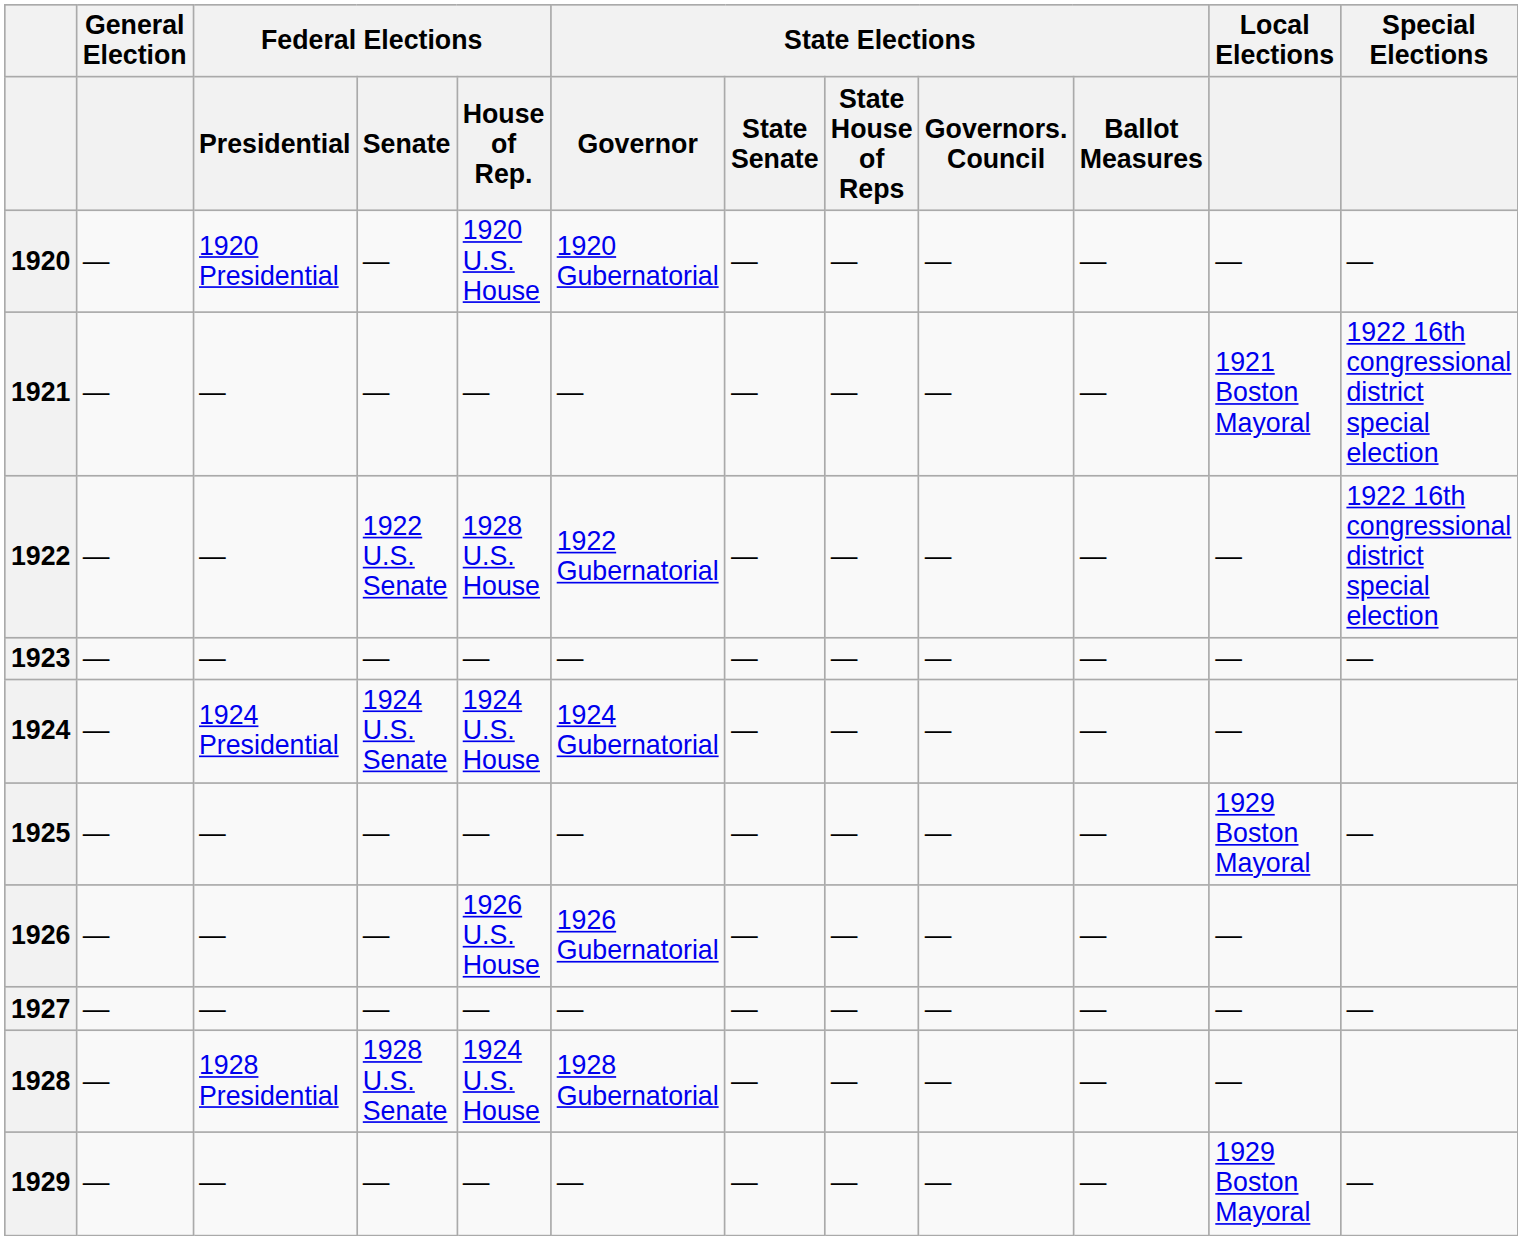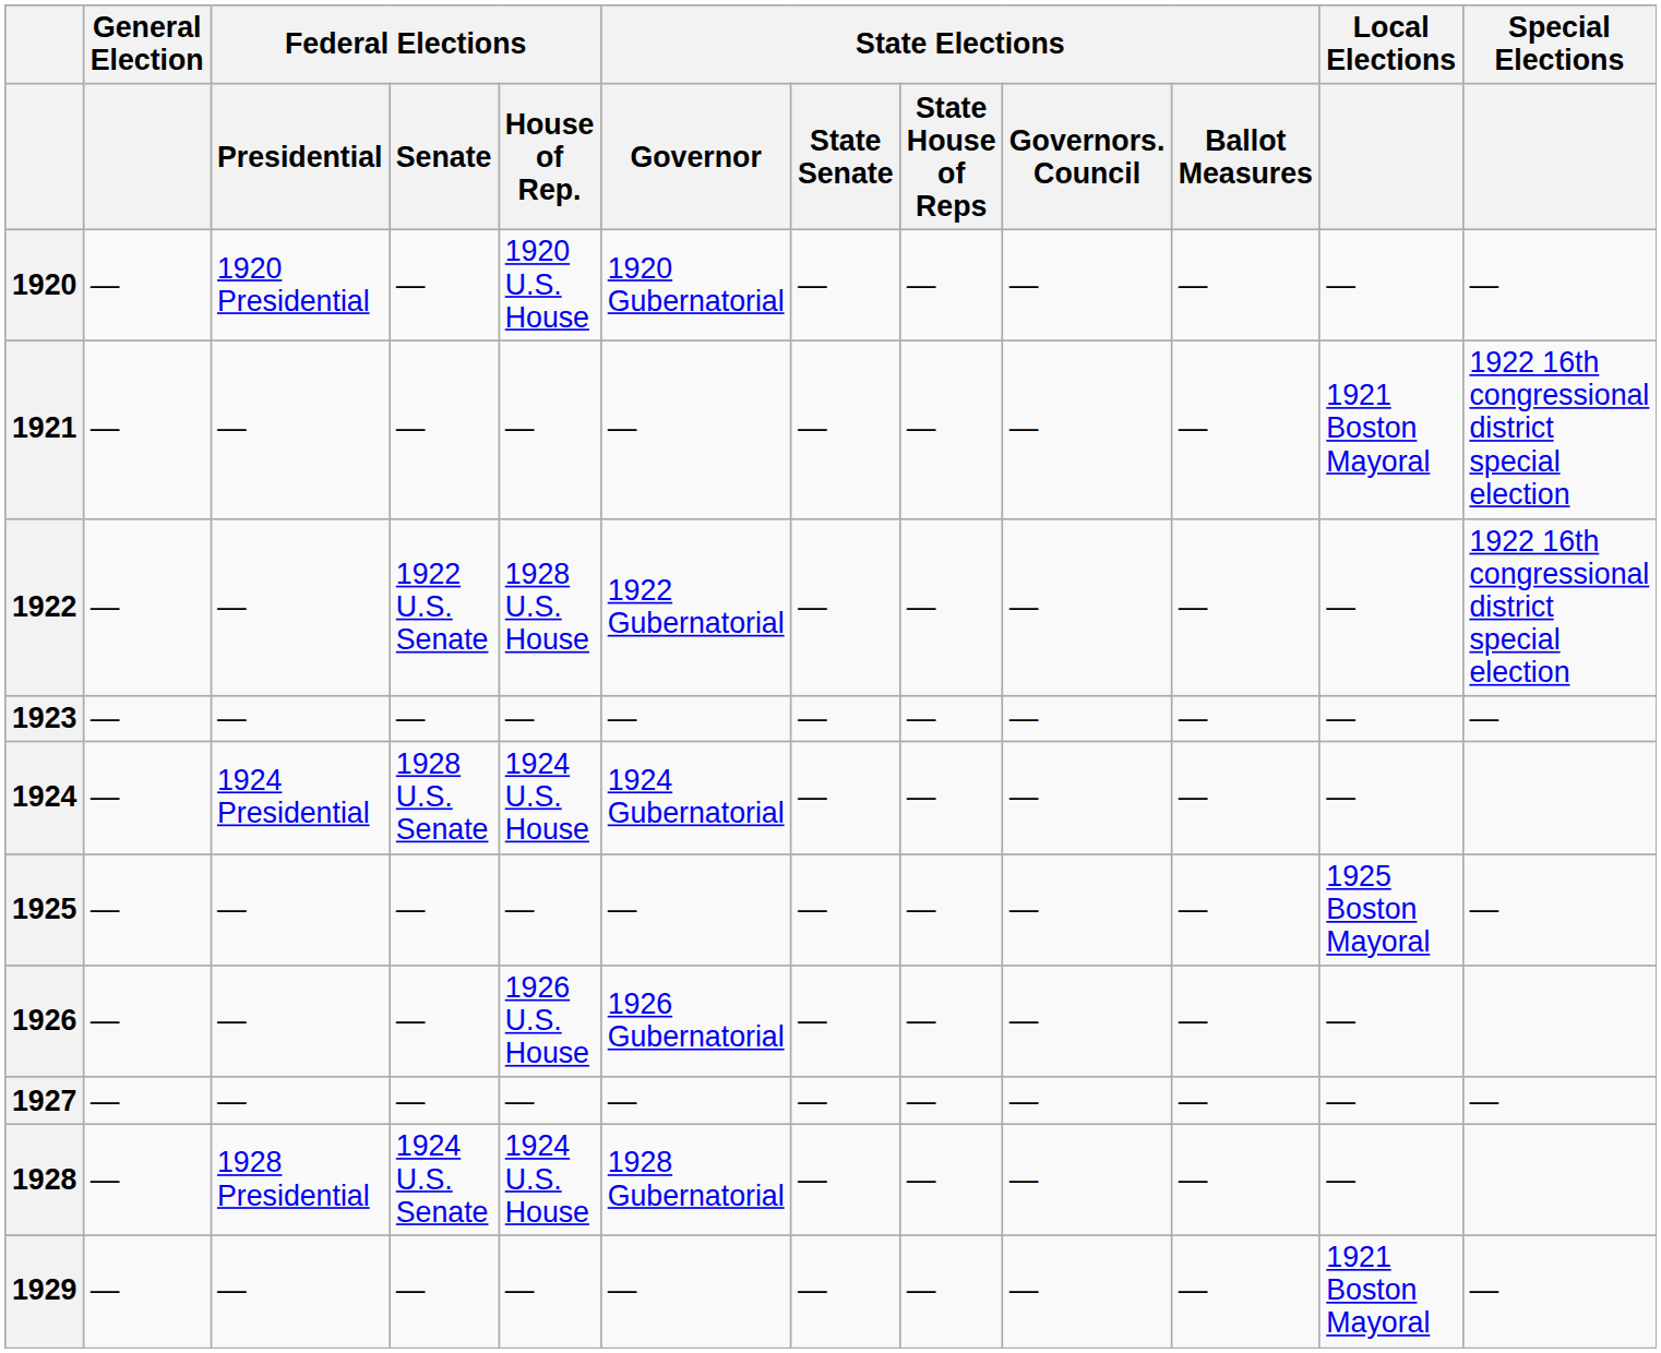 <table class="wikitable">
 <tr>
 <th></th>
 <th>General Election</th>
 <th colspan=3>Federal Elections</th>
 <th colspan=5>State Elections</th>
 <th>Local Elections</th>
 <th>Special Elections</th>
 </tr>
 <tr>
 <th></th>
 <th></th>
 <th>Presidential</th>
 <th>Senate</th>
 <th>House of Rep.</th>
 <th>Governor</th>
 <th>State Senate</th>
 <th>State House of Reps</th>
 <th>Governors. Council</th>
 <th>Ballot Measures</th>
 <th></th>
 <th></th>
 </tr>
 <tr>
 <th>1920</th>
 <td>—</td>
 <td><a href='#'>1920 Presidential</a></td>
 <td>—</td>
 <td><a href='#'>1920 U.S. House</a></td>
 <td><a href='#'>1920 Gubernatorial</a></td>
 <td>—</td>
 <td>—</td>
 <td>—</td>
 <td>—</td>
 <td>—</td>
 <td>—</td>
 </tr>
 <tr>
 <th>1921</th>
 <td>—</td>
 <td>—</td>
 <td>—</td>
 <td>—</td>
 <td>—</td>
 <td>—</td>
 <td>—</td>
 <td>—</td>
 <td>—</td>
 <td><a href='#'>1921 Boston Mayoral</a></td>
 <td><a href='#'>1922 16th congressional district special election</a></td>
 </tr>
 <tr>
 <th>1922</th>
 <td>—</td>
 <td>—</td>
 <td><a href='#'>1922 U.S. Senate</a></td>
 <td><a href='#'>1928 U.S. House</a></td>
 <td><a href='#'>1922 Gubernatorial</a></td>
 <td>—</td>
 <td>—</td>
 <td>—</td>
 <td>—</td>
 <td>—</td>
 <td><a href='#'>1922 16th congressional district special election</a></td>
 </tr>
 <tr>
 <th>1923</th>
 <td>—</td>
 <td>—</td>
 <td>—</td>
 <td>—</td>
 <td>—</td>
 <td>—</td>
 <td>—</td>
 <td>—</td>
 <td>—</td>
 <td>—</td>
 <td>—</td>
 </tr>
 <tr>
 <th>1924</th>
 <td>—</td>
 <td><a href='#'>1924 Presidential</a></td>
-<td><a href='#'>1924 U.S. Senate</a></td>
+<td><a href='#'>1928 U.S. Senate</a></td>
 <td><a href='#'>1924 U.S. House</a></td>
 <td><a href='#'>1924 Gubernatorial</a></td>
 <td>—</td>
 <td>—</td>
 <td>—</td>
 <td>—</td>
 <td>—</td>
 <td></td>
 </tr>
 <tr>
 <th>1925</th>
 <td>—</td>
 <td>—</td>
 <td>—</td>
 <td>—</td>
 <td>—</td>
 <td>—</td>
 <td>—</td>
 <td>—</td>
 <td>—</td>
-<td><a href='#'>1929 Boston Mayoral</a></td>
+<td><a href='#'>1925 Boston Mayoral</a></td>
 <td>—</td>
 </tr>
 <tr>
 <th>1926</th>
 <td>—</td>
 <td>—</td>
 <td>—</td>
 <td><a href='#'>1926 U.S. House</a></td>
 <td><a href='#'>1926 Gubernatorial</a></td>
 <td>—</td>
 <td>—</td>
 <td>—</td>
 <td>—</td>
 <td>—</td>
 <td></td>
 </tr>
 <tr>
 <th>1927</th>
 <td>—</td>
 <td>—</td>
 <td>—</td>
 <td>—</td>
 <td>—</td>
 <td>—</td>
 <td>—</td>
 <td>—</td>
 <td>—</td>
 <td>—</td>
 <td>—</td>
 </tr>
 <tr>
 <th>1928</th>
 <td>—</td>
 <td><a href='#'>1928 Presidential</a></td>
-<td><a href='#'>1928 U.S. Senate</a></td>
+<td><a href='#'>1924 U.S. Senate</a></td>
 <td><a href='#'>1924 U.S. House</a></td>
 <td><a href='#'>1928 Gubernatorial</a></td>
 <td>—</td>
 <td>—</td>
 <td>—</td>
 <td>—</td>
 <td>—</td>
 <td></td>
 </tr>
 <tr>
 <th>1929</th>
 <td>—</td>
 <td>—</td>
 <td>—</td>
 <td>—</td>
 <td>—</td>
 <td>—</td>
 <td>—</td>
 <td>—</td>
 <td>—</td>
-<td><a href='#'>1929 Boston Mayoral</a></td>
+<td><a href='#'>1921 Boston Mayoral</a></td>
 <td>—</td>
 </tr>
 </table>
